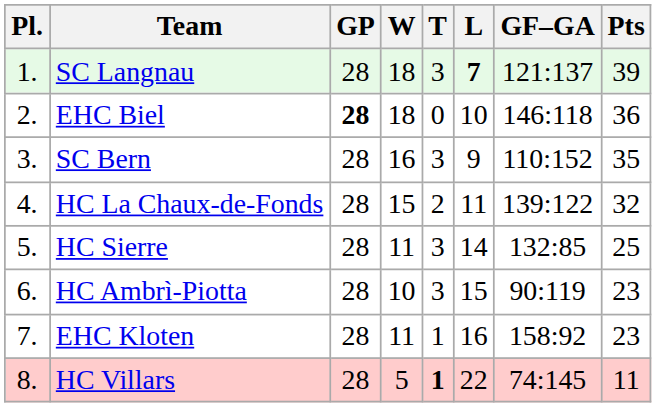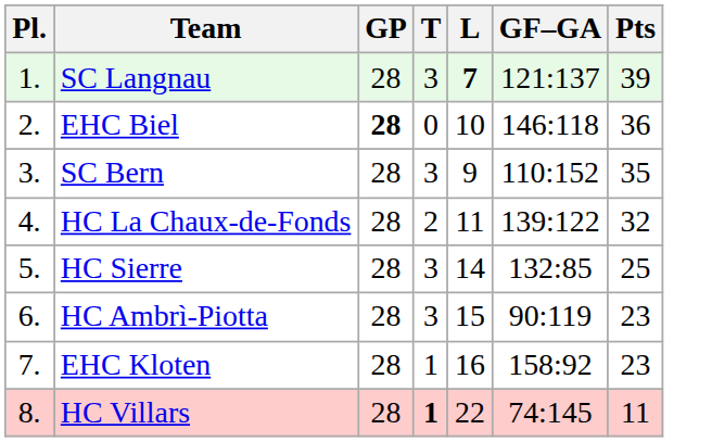 <table class="wikitable">
 <tr>
 <th>Pl.</th>
 <th>Team</th>
 <th>GP</th>
-<th>W</th>
 <th>T</th>
 <th>L</th>
 <th>GF–GA</th>
 <th>Pts</th>
 </tr>
 <tr align="center " bgcolor="#e6fae6">
 <td>1.</td>
 <td align="left"><a href='#'>SC Langnau</a></td>
 <td>28</td>
-<td>18</td>
 <td>3</td>
 <td><strong>7</strong></td>
 <td>121:137</td>
 <td>39</td>
 </tr>
 <tr align="center "  bgcolor="#FFFFFF">
 <td>2.</td>
 <td align="left"><a href='#'>EHC Biel</a></td>
 <td><strong>28</strong></td>
-<td>18</td>
 <td>0</td>
 <td>10</td>
 <td>146:118</td>
 <td>36</td>
 </tr>
 <tr align="center "  bgcolor="#FFFFFF">
 <td>3.</td>
 <td align="left"><a href='#'>SC Bern</a></td>
 <td>28</td>
-<td>16</td>
 <td>3</td>
 <td>9</td>
 <td>110:152</td>
 <td>35</td>
 </tr>
 <tr align="center "  bgcolor="#FFFFFF">
 <td>4.</td>
 <td align="left"><a href='#'>HC La Chaux-de-Fonds</a></td>
 <td>28</td>
-<td>15</td>
 <td>2</td>
 <td>11</td>
 <td>139:122</td>
 <td>32</td>
 </tr>
 <tr align="center " bgcolor="#FFFFFF">
 <td>5.</td>
 <td align="left"><a href='#'>HC Sierre</a></td>
 <td>28</td>
-<td>11</td>
 <td>3</td>
 <td>14</td>
 <td>132:85</td>
 <td>25</td>
 </tr>
 <tr align="center "  bgcolor="#FFFFFF">
 <td>6.</td>
 <td align="left"><a href='#'>HC Ambrì-Piotta</a></td>
 <td>28</td>
-<td>10</td>
 <td>3</td>
 <td>15</td>
 <td>90:119</td>
 <td>23</td>
 </tr>
 <tr align="center "  bgcolor="#FFFFFF">
 <td>7.</td>
 <td align="left"><a href='#'>EHC Kloten</a></td>
 <td>28</td>
-<td>11</td>
 <td>1</td>
 <td>16</td>
 <td>158:92</td>
 <td>23</td>
 </tr>
 <tr align="center "  bgcolor="#ffcccc">
 <td>8.</td>
 <td align="left"><a href='#'>HC Villars</a></td>
 <td>28</td>
-<td>5</td>
 <td><strong>1</strong></td>
 <td>22</td>
 <td>74:145</td>
 <td>11</td>
 </tr>
 </table>
